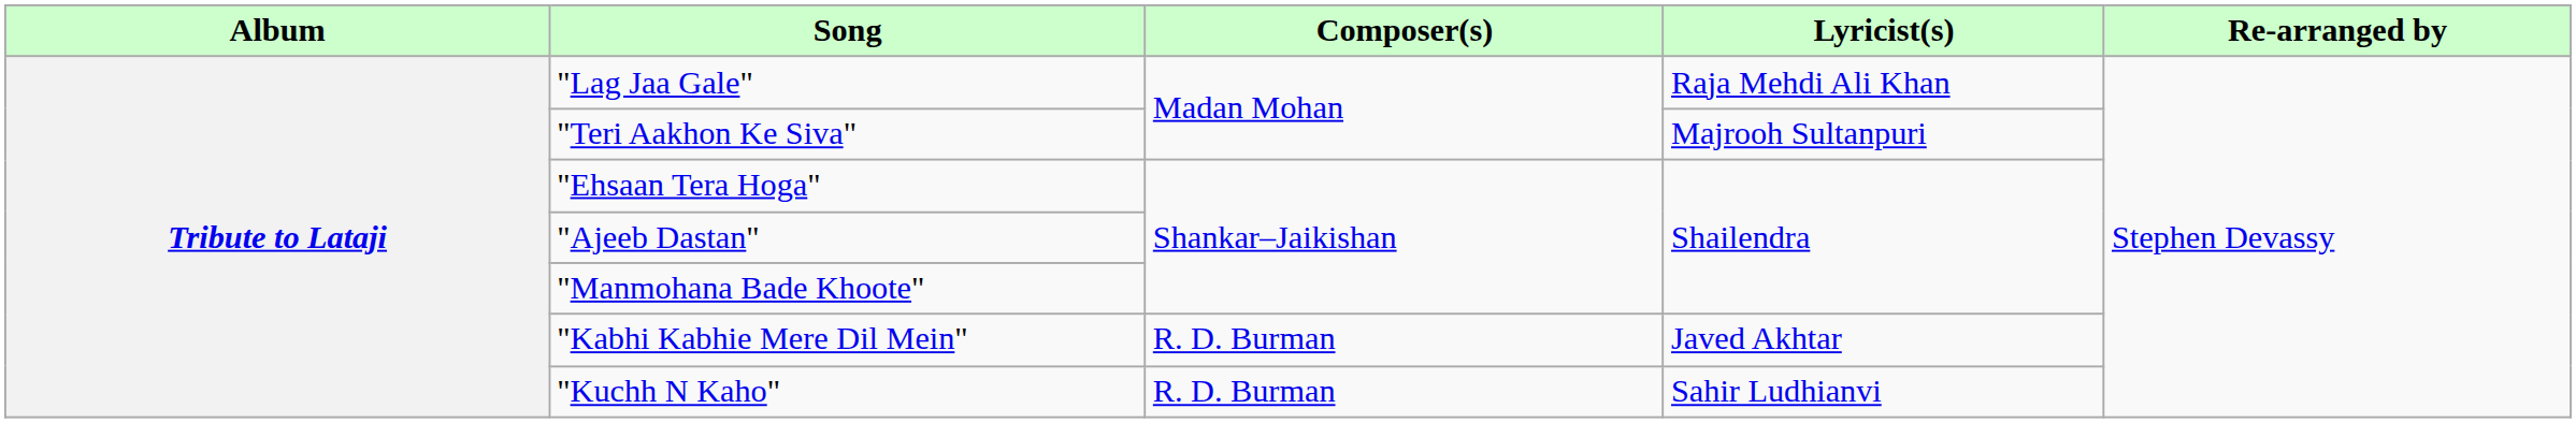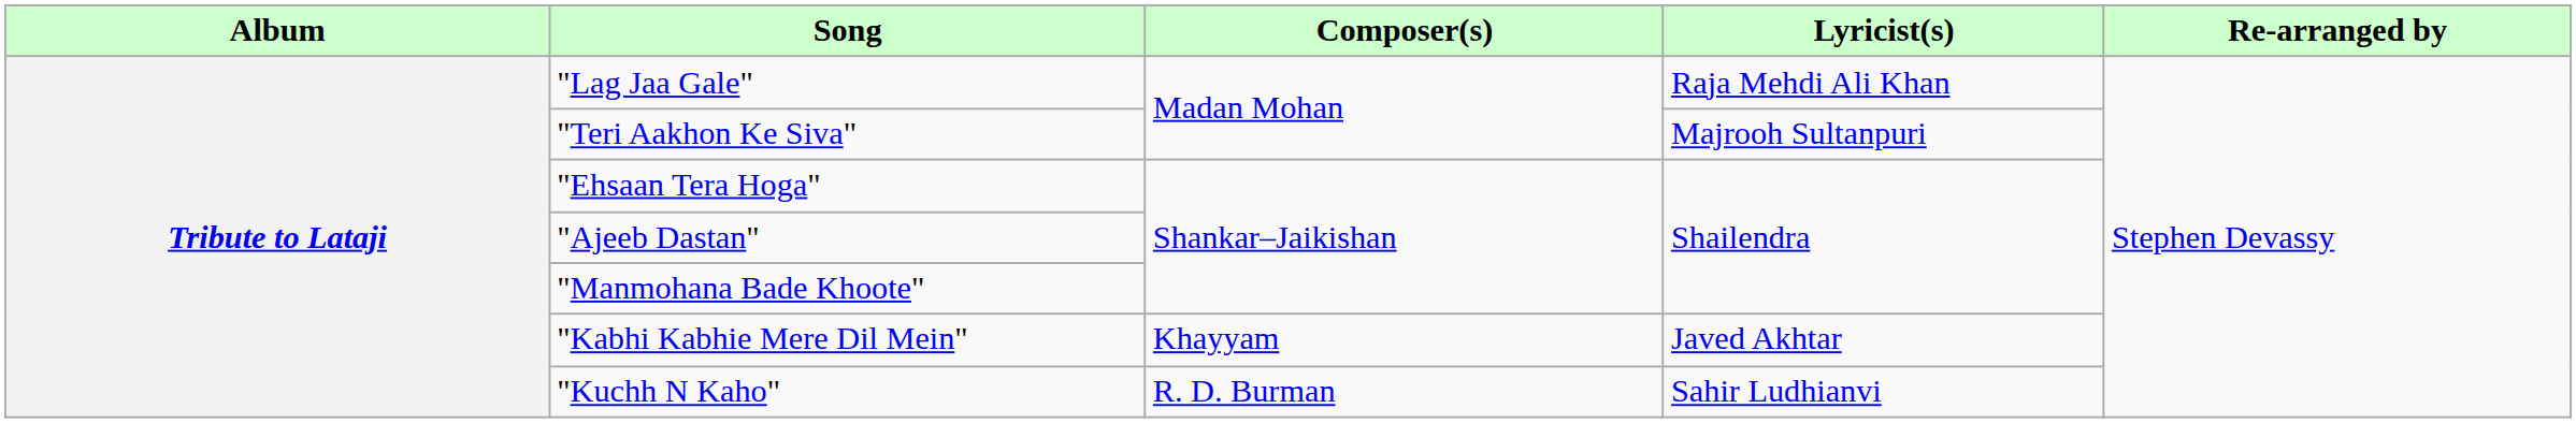 <table class="wikitable plainrowheaders" width="100%">
 <tr style="background:#cfc; text-align:center;">
 <td scope="col" width=21%><strong>Album</strong></td>
 <td scope="col" width=23%><strong>Song</strong></td>
 <td scope="col" width=20%><strong>Composer(s)</strong></td>
 <td scope="col" width=17%><strong>Lyricist(s)</strong></td>
 <td scope="col" width=18%><strong>Re-arranged by</strong></td>
 </tr>
 <tr>
 <th scope="row" rowspan="7"><em><a href='#'>Tribute to Lataji</a></em></th>
 <td>"<a href='#'>Lag Jaa Gale</a>"</td>
 <td rowspan="2"><a href='#'>Madan Mohan</a></td>
 <td><a href='#'>Raja Mehdi Ali Khan</a></td>
 <td rowspan="7"><a href='#'>Stephen Devassy</a></td>
 </tr>
 <tr>
 <td>"<a href='#'>Teri Aakhon Ke Siva</a>"</td>
 <td><a href='#'>Majrooh Sultanpuri</a></td>
 </tr>
 <tr>
 <td>"<a href='#'>Ehsaan Tera Hoga</a>"</td>
 <td rowspan="3"><a href='#'>Shankar–Jaikishan</a></td>
 <td rowspan="3"><a href='#'>Shailendra</a></td>
 </tr>
 <tr>
 <td>"<a href='#'>Ajeeb Dastan</a>"</td>
 </tr>
 <tr>
 <td>"<a href='#'>Manmohana Bade Khoote</a>"</td>
 </tr>
 <tr>
 <td>"<a href='#'>Kabhi Kabhie Mere Dil Mein</a>"</td>
-<td><a href='#'>R. D. Burman</a></td>
+<td><a href='#'>Khayyam</a></td>
 <td><a href='#'>Javed Akhtar</a></td>
 </tr>
 <tr>
 <td>"<a href='#'>Kuchh N Kaho</a>"</td>
 <td><a href='#'>R. D. Burman</a></td>
 <td><a href='#'>Sahir Ludhianvi</a></td>
 </tr>
 </table>
